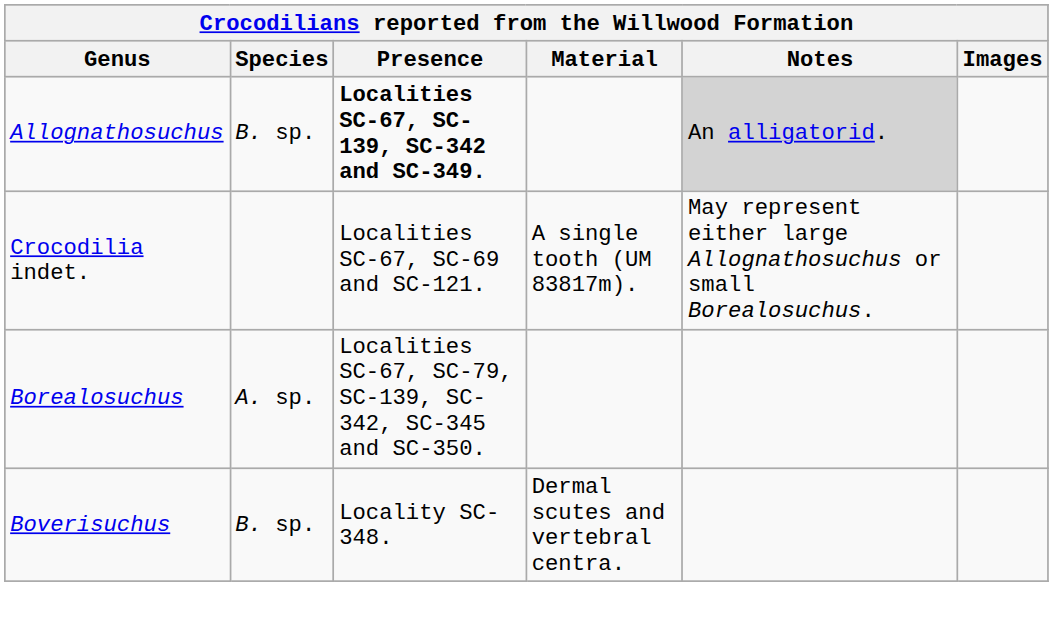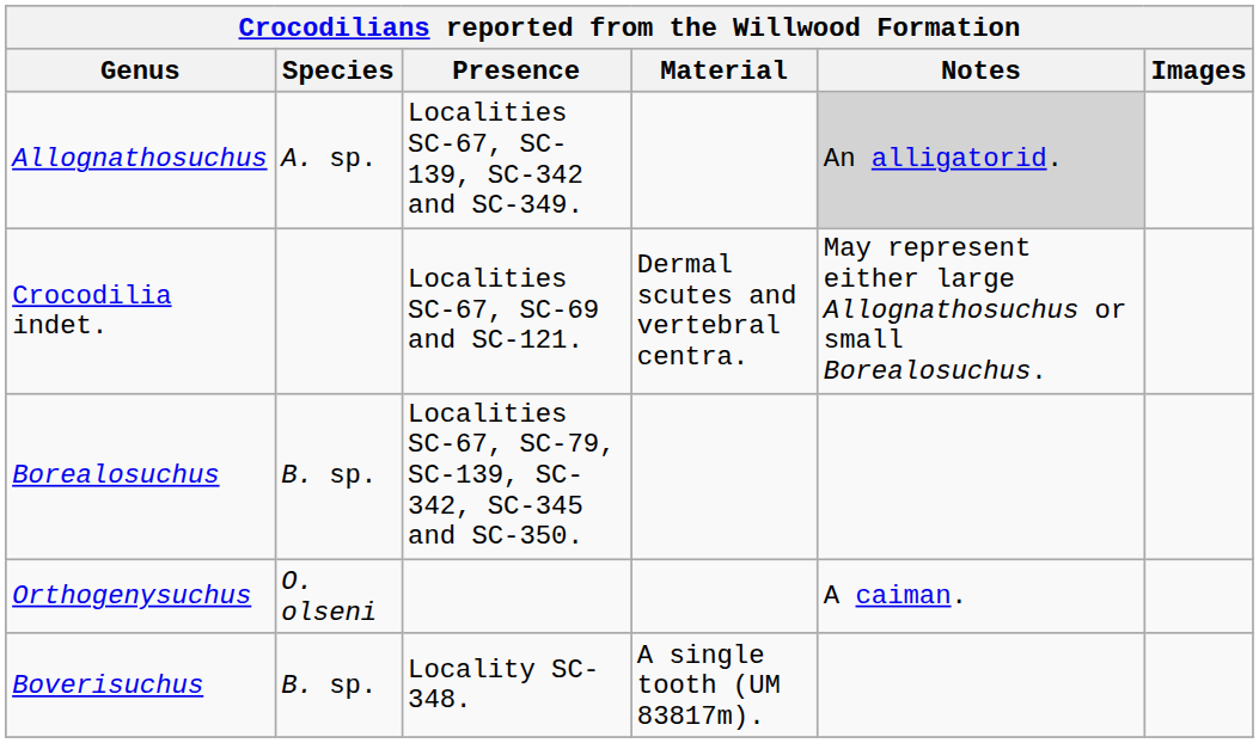 <table class="wikitable" align="center">
 <tr>
 <th colspan="6" align="center"><strong><a href='#'>Crocodilians</a> reported from the Willwood Formation</strong></th>
 </tr>
 <tr>
 <th>Genus</th>
 <th>Species</th>
 <th>Presence</th>
 <th><strong>Material</strong></th>
 <th>Notes</th>
 <th>Images</th>
 </tr>
 <tr>
 <td><em><a href='#'>Allognathosuchus</a></em></td>
-<td><em>B.</em> sp.</td>
-<td><strong>Localities SC-67, SC-139, SC-342 and SC-349.</strong></td>
+<td><em>A.</em> sp.</td>
+<td>Localities SC-67, SC-139, SC-342 and SC-349.</td>
 <td></td>
 <td style="background: lightgrey;">An <a href='#'>alligatorid</a>.</td>
 <td></td>
 </tr>
 <tr>
 <td><a href='#'>Crocodilia</a> indet.</td>
 <td></td>
 <td>Localities SC-67, SC-69 and SC-121.</td>
-<td>A single tooth (UM 83817m).</td>
+<td>Dermal scutes and vertebral centra.</td>
 <td>May represent either large <em>Allognathosuchus</em> or small <em>Borealosuchus</em>.</td>
 <td></td>
 </tr>
 <tr>
 <td><em><a href='#'>Borealosuchus</a></em></td>
-<td><em>A.</em> sp.</td>
+<td><em>B.</em> sp.</td>
 <td>Localities SC-67, SC-79, SC-139, SC-342, SC-345 and SC-350.</td>
 <td></td>
 <td></td>
 <td></td>
 </tr>
 <tr>
+<td><em><a href='#'>Orthogenysuchus</a></em></td>
+<td><em>O. olseni</em></td>
+<td></td>
+<td></td>
+<td>A <a href='#'>caiman</a>.</td>
+<td></td>
+</tr>
+<tr>
 <td><em><a href='#'>Boverisuchus</a></em></td>
 <td><em>B.</em> sp.</td>
 <td>Locality SC-348.</td>
-<td>Dermal scutes and vertebral centra.</td>
+<td>A single tooth (UM 83817m).</td>
 <td></td>
 <td></td>
 </tr>
 </table>
